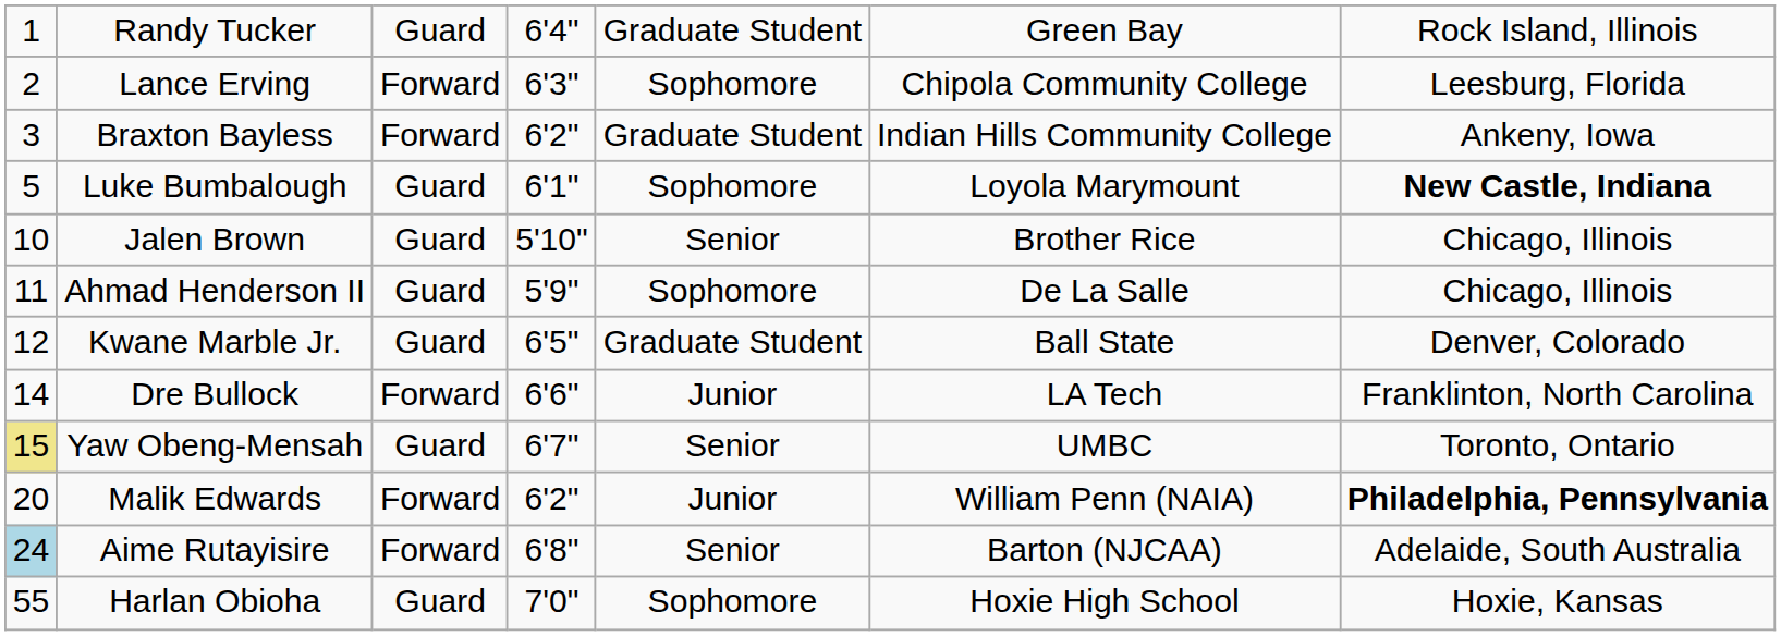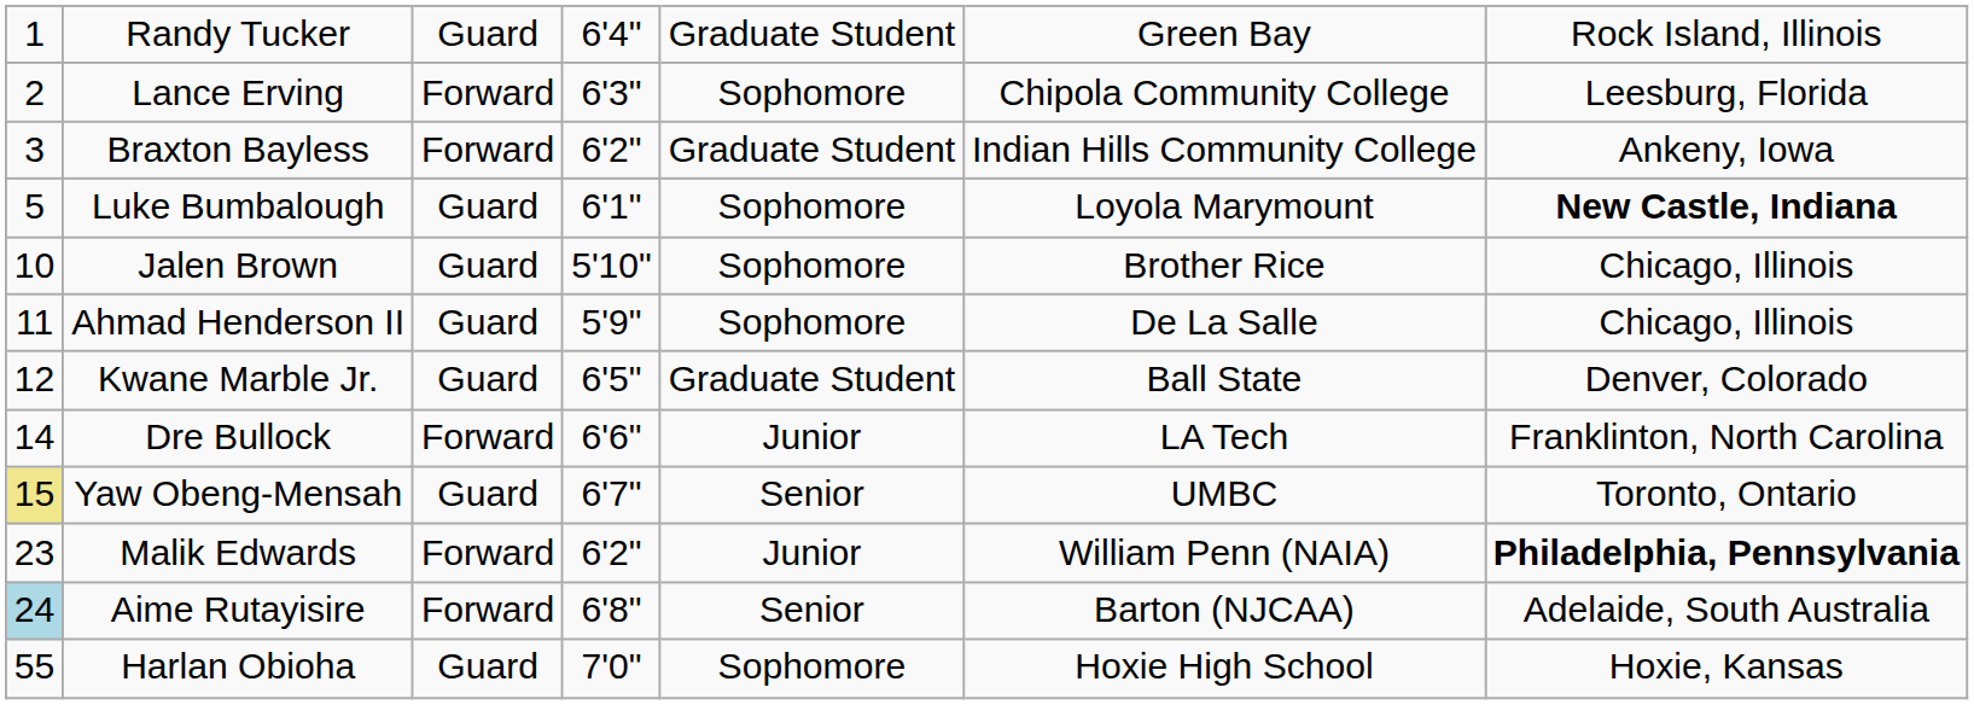 <table class="wikitable">
 <tr align="center">
 <td>1</td>
 <td>Randy Tucker</td>
 <td>Guard</td>
 <td>6'4"</td>
 <td>Graduate Student</td>
 <td>Green Bay</td>
 <td>Rock Island, Illinois </td>
 </tr>
 <tr align="center">
 <td>2</td>
 <td>Lance Erving</td>
 <td>Forward</td>
 <td>6'3"</td>
 <td>Sophomore</td>
 <td>Chipola Community College</td>
 <td>Leesburg, Florida </td>
 </tr>
 <tr align="center">
 <td>3</td>
 <td>Braxton Bayless</td>
 <td>Forward</td>
 <td>6'2"</td>
 <td>Graduate Student</td>
 <td>Indian Hills Community College</td>
 <td>Ankeny, Iowa </td>
 </tr>
 <tr align="center">
 <td>5</td>
 <td>Luke Bumbalough</td>
 <td>Guard</td>
 <td>6'1"</td>
 <td>Sophomore</td>
 <td>Loyola Marymount</td>
 <td><strong>New Castle, Indiana </strong></td>
 </tr>
 <tr align="center">
 <td>10</td>
 <td>Jalen Brown</td>
 <td>Guard</td>
 <td>5'10"</td>
-<td>Senior</td>
+<td>Sophomore</td>
 <td>Brother Rice</td>
 <td>Chicago, Illinois </td>
 </tr>
 <tr align="center">
 <td>11</td>
 <td>Ahmad Henderson II</td>
 <td>Guard</td>
 <td>5'9"</td>
 <td>Sophomore</td>
 <td>De La Salle</td>
 <td>Chicago, Illinois </td>
 </tr>
 <tr align="center">
 <td>12</td>
 <td>Kwane Marble Jr.</td>
 <td>Guard</td>
 <td>6'5"</td>
 <td>Graduate Student</td>
 <td>Ball State</td>
 <td>Denver, Colorado </td>
 </tr>
 <tr align="center">
 <td>14</td>
 <td>Dre Bullock</td>
 <td>Forward</td>
 <td>6'6"</td>
 <td>Junior</td>
 <td>LA Tech</td>
 <td>Franklinton, North Carolina </td>
 </tr>
 <tr align="center">
 <td style="background: khaki;">15</td>
 <td>Yaw Obeng-Mensah</td>
 <td>Guard</td>
 <td>6'7"</td>
 <td>Senior</td>
 <td>UMBC</td>
 <td>Toronto, Ontario </td>
 </tr>
 <tr align="center">
-<td>20</td>
+<td>23</td>
 <td>Malik Edwards</td>
 <td>Forward</td>
 <td>6'2"</td>
 <td>Junior</td>
 <td>William Penn (NAIA)</td>
 <td><strong>Philadelphia, Pennsylvania </strong></td>
 </tr>
 <tr align="center">
 <td style="background: lightblue;">24</td>
 <td>Aime Rutayisire</td>
 <td>Forward</td>
 <td>6'8"</td>
 <td>Senior</td>
 <td>Barton (NJCAA)</td>
 <td>Adelaide, South Australia </td>
 </tr>
 <tr align="center">
 <td>55</td>
 <td>Harlan Obioha</td>
 <td>Guard</td>
 <td>7'0"</td>
 <td>Sophomore</td>
 <td>Hoxie High School</td>
 <td>Hoxie, Kansas </td>
 </tr>
 </table>
